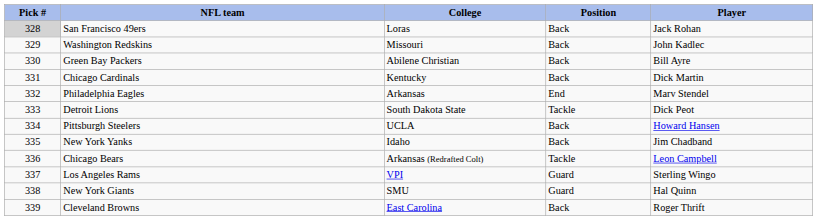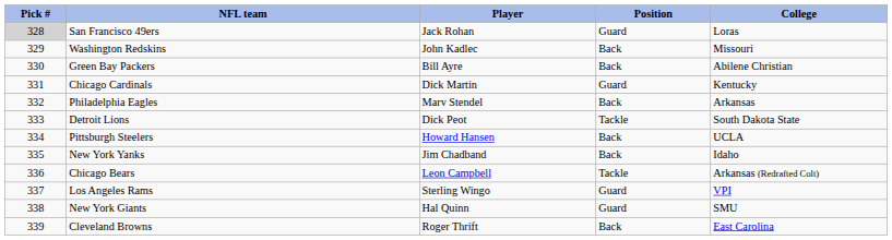 <table class="wikitable sortable sortable" style="width: 100%">
 <tr>
 <th style="background:#A8BDEC;" width=7%>Pick #</th>
 <th width=40% style="background:#A8BDEC;">NFL team</th>
+<th width=20% style="background:#A8BDEC;">Player</th>
+<th width=13% style="background:#A8BDEC;">Position</th>
 <th style="background:#A8BDEC;">College</th>
-<th width=13% style="background:#A8BDEC;">Position</th>
-<th width=20% style="background:#A8BDEC;">Player</th>
 </tr>
 <tr>
 <td align=center style="background: lightgrey;">328</td>
 <td>San Francisco 49ers</td>
+<td>Jack Rohan</td>
+<td>Guard</td>
 <td>Loras</td>
-<td>Back</td>
-<td>Jack Rohan</td>
 </tr>
 <tr>
 <td align=center>329</td>
 <td>Washington Redskins</td>
+<td>John Kadlec</td>
+<td>Back</td>
 <td>Missouri</td>
-<td>Back</td>
-<td>John Kadlec</td>
 </tr>
 <tr>
 <td align=center>330</td>
 <td>Green Bay Packers</td>
+<td>Bill Ayre</td>
+<td>Back</td>
 <td>Abilene Christian</td>
-<td>Back</td>
-<td>Bill Ayre</td>
 </tr>
 <tr>
 <td align=center>331</td>
 <td>Chicago Cardinals</td>
+<td>Dick Martin</td>
+<td>Guard</td>
 <td>Kentucky</td>
-<td>Back</td>
-<td>Dick Martin</td>
 </tr>
 <tr>
 <td align=center>332</td>
 <td>Philadelphia Eagles</td>
+<td>Marv Stendel</td>
+<td>Back</td>
 <td>Arkansas</td>
-<td>End</td>
-<td>Marv Stendel</td>
 </tr>
 <tr>
 <td align=center>333</td>
 <td>Detroit Lions</td>
+<td>Dick Peot</td>
+<td>Tackle</td>
 <td>South Dakota State</td>
-<td>Tackle</td>
-<td>Dick Peot</td>
 </tr>
 <tr>
 <td align=center>334</td>
 <td>Pittsburgh Steelers</td>
+<td><a href='#'>Howard Hansen</a></td>
+<td>Back</td>
 <td>UCLA</td>
-<td>Back</td>
-<td><a href='#'>Howard Hansen</a></td>
 </tr>
 <tr>
 <td align=center>335</td>
 <td>New York Yanks</td>
+<td>Jim Chadband</td>
+<td>Back</td>
 <td>Idaho</td>
-<td>Back</td>
-<td>Jim Chadband</td>
 </tr>
 <tr>
 <td align=center>336</td>
 <td>Chicago Bears</td>
+<td><a href='#'>Leon Campbell</a></td>
+<td>Tackle</td>
 <td>Arkansas <small>(Redrafted Colt)</small></td>
-<td>Tackle</td>
-<td><a href='#'>Leon Campbell</a></td>
 </tr>
 <tr>
 <td align=center>337</td>
 <td>Los Angeles Rams</td>
+<td>Sterling Wingo</td>
+<td>Guard</td>
 <td><a href='#'>VPI</a></td>
-<td>Guard</td>
-<td>Sterling Wingo</td>
 </tr>
 <tr>
 <td align=center>338</td>
 <td>New York Giants</td>
+<td>Hal Quinn</td>
+<td>Guard</td>
 <td>SMU</td>
-<td>Guard</td>
-<td>Hal Quinn</td>
 </tr>
 <tr>
 <td align=center>339</td>
 <td>Cleveland Browns</td>
+<td>Roger Thrift</td>
+<td>Back</td>
 <td><a href='#'>East Carolina</a></td>
-<td>Back</td>
-<td>Roger Thrift</td>
 </tr>
 </table>
